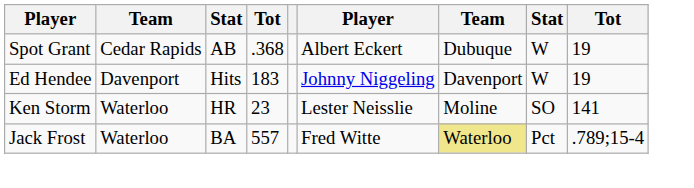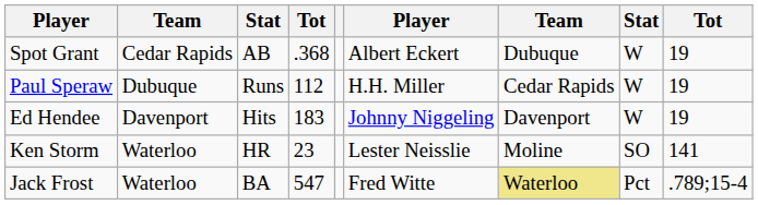 <table class="wikitable">
 <tr>
 <th>Player</th>
 <th>Team</th>
 <th>Stat</th>
 <th>Tot</th>
 <th></th>
 <th>Player</th>
 <th>Team</th>
 <th>Stat</th>
 <th>Tot</th>
 </tr>
 <tr>
 <td>Spot Grant</td>
 <td>Cedar Rapids</td>
 <td>AB</td>
 <td>.368</td>
 <td></td>
 <td>Albert Eckert</td>
 <td>Dubuque</td>
+<td>W</td>
+<td>19</td>
+</tr>
+<tr>
+<td><a href='#'>Paul Speraw</a></td>
+<td>Dubuque</td>
+<td>Runs</td>
+<td>112</td>
+<td></td>
+<td>H.H. Miller</td>
+<td>Cedar Rapids</td>
 <td>W</td>
 <td>19</td>
 </tr>
 <tr>
 <td>Ed Hendee</td>
 <td>Davenport</td>
 <td>Hits</td>
 <td>183</td>
 <td></td>
 <td><a href='#'>Johnny Niggeling</a></td>
 <td>Davenport</td>
 <td>W</td>
 <td>19</td>
 </tr>
 <tr>
 <td>Ken Storm</td>
 <td>Waterloo</td>
 <td>HR</td>
 <td>23</td>
 <td></td>
 <td>Lester Neisslie</td>
 <td>Moline</td>
 <td>SO</td>
 <td>141</td>
 </tr>
 <tr>
 <td>Jack Frost</td>
 <td>Waterloo</td>
 <td>BA</td>
-<td>557</td>
+<td>547</td>
 <td></td>
 <td>Fred Witte</td>
 <td style="background: khaki;">Waterloo</td>
 <td>Pct</td>
 <td>.789;15-4</td>
 </tr>
 </table>
